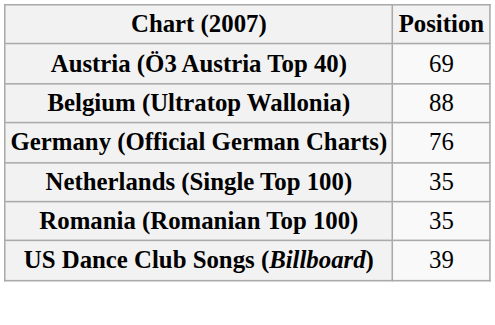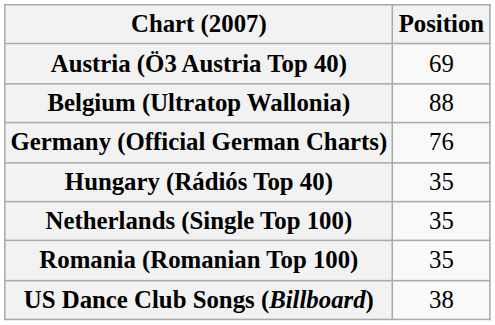 <table class="wikitable sortable plainrowheaders" style="text-align:center">
 <tr>
 <th scope="col">Chart (2007)</th>
 <th scope="col">Position</th>
 </tr>
 <tr>
 <th scope="row">Austria (Ö3 Austria Top 40)</th>
 <td align="center">69</td>
 </tr>
 <tr>
 <th scope="row">Belgium (Ultratop Wallonia)</th>
 <td align="center">88</td>
 </tr>
 <tr>
 <th scope="row">Germany (Official German Charts)</th>
 <td align="center">76</td>
 </tr>
 <tr>
+<th scope="row">Hungary (Rádiós Top 40)</th>
+<td align="center">35</td>
+</tr>
+<tr>
 <th scope="row">Netherlands (Single Top 100)</th>
 <td align="center">35</td>
 </tr>
 <tr>
 <th scope="row">Romania (Romanian Top 100)</th>
 <td style="text-align:center;">35</td>
 </tr>
 <tr>
 <th scope="row">US Dance Club Songs (<em>Billboard</em>)</th>
-<td align="center">39</td>
+<td align="center">38</td>
 </tr>
 </table>
